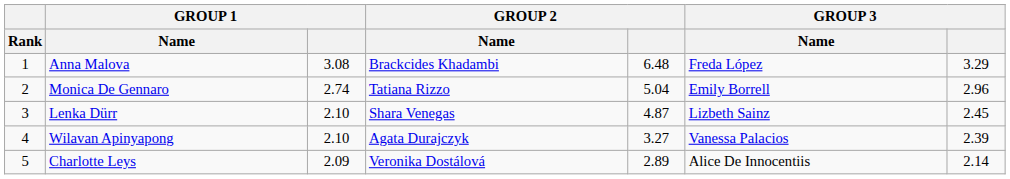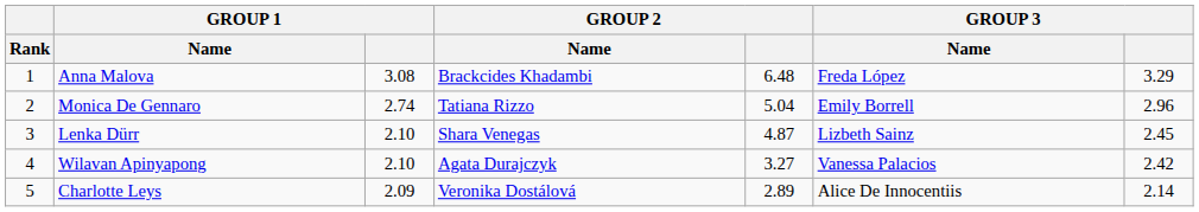 <table class="wikitable" style="font-size:90%">
 <tr>
 <th></th>
 <th colspan="2">GROUP 1</th>
 <th colspan="2">GROUP 2</th>
 <th colspan="2">GROUP 3</th>
 </tr>
 <tr>
 <th width=30>Rank</th>
 <th width=250>Name</th>
 <th width=50></th>
 <th width=250>Name</th>
 <th width=50></th>
 <th width=250>Name</th>
 <th width=50></th>
 </tr>
 <tr>
 <td align=center>1</td>
 <td> <a href='#'>Anna Malova</a></td>
 <td align=center>3.08</td>
 <td> <a href='#'>Brackcides Khadambi</a></td>
 <td align=center>6.48</td>
 <td> <a href='#'>Freda López</a></td>
 <td align=center>3.29</td>
 </tr>
 <tr>
 <td align=center>2</td>
 <td> <a href='#'>Monica De Gennaro</a></td>
 <td align=center>2.74</td>
 <td> <a href='#'>Tatiana Rizzo</a></td>
 <td align=center>5.04</td>
 <td> <a href='#'>Emily Borrell</a></td>
 <td align=center>2.96</td>
 </tr>
 <tr>
 <td align=center>3</td>
 <td> <a href='#'>Lenka Dürr</a></td>
 <td align=center>2.10</td>
 <td> <a href='#'>Shara Venegas</a></td>
 <td align=center>4.87</td>
 <td> <a href='#'>Lizbeth Sainz</a></td>
 <td align=center>2.45</td>
 </tr>
 <tr>
 <td align=center>4</td>
 <td> <a href='#'>Wilavan Apinyapong</a></td>
 <td align=center>2.10</td>
 <td> <a href='#'>Agata Durajczyk</a></td>
 <td align=center>3.27</td>
 <td> <a href='#'>Vanessa Palacios</a></td>
-<td align=center>2.39</td>
+<td align=center>2.42</td>
 </tr>
 <tr>
 <td align=center>5</td>
 <td> <a href='#'>Charlotte Leys</a></td>
 <td align=center>2.09</td>
 <td> <a href='#'>Veronika Dostálová</a></td>
 <td align=center>2.89</td>
 <td> Alice De Innocentiis</td>
 <td align=center>2.14</td>
 </tr>
 </table>
